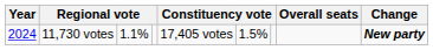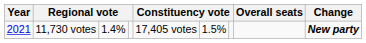 <table class="wikitable">
 <tr>
 <th>Year</th>
 <th colspan="3">Regional vote</th>
 <th colspan="3">Constituency vote</th>
 <th>Overall seats</th>
 <th>Change</th>
 </tr>
 <tr>
-<td><a href='#'>2024</a></td>
+<td><a href='#'>2021</a></td>
 <td>11,730 votes</td>
-<td>1.1%</td>
+<td>1.4%</td>
 <td></td>
 <td>17,405 votes</td>
 <td>1.5%</td>
 <td></td>
 <td></td>
 <td><strong><em>New party</em></strong></td>
 </tr>
 </table>
